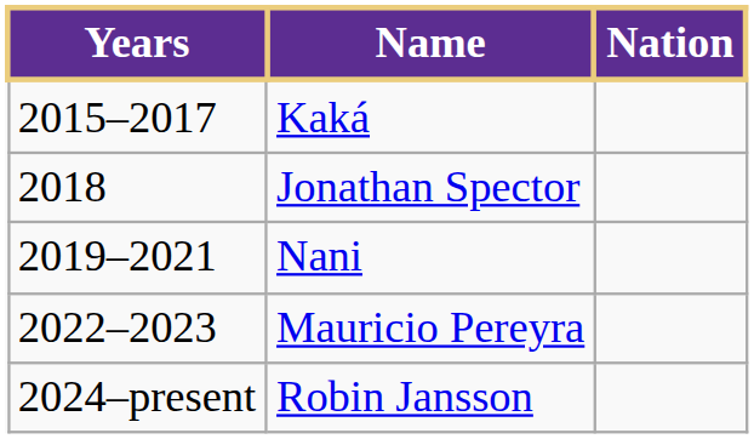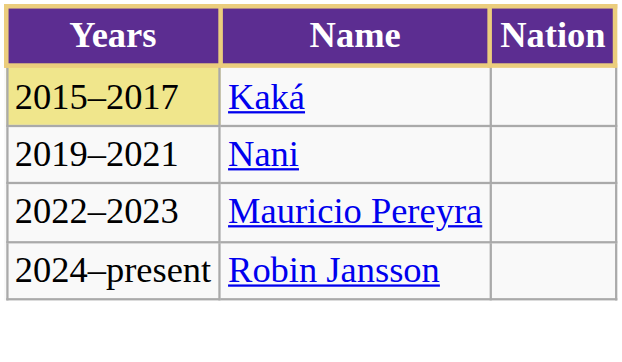 <table class="wikitable">
 <tr>
 <th style="background:#5C2D91; color:#FFFFFF; border:2px solid #EBCD7D;" scope="col">Years</th>
 <th style="background:#5C2D91; color:#FFFFFF; border:2px solid #EBCD7D;" scope="col">Name</th>
 <th style="background:#5C2D91; color:#FFFFFF; border:2px solid #EBCD7D;" scope="col">Nation</th>
 </tr>
 <tr>
-<td>2015–2017</td>
+<td style="background: khaki;">2015–2017</td>
 <td><a href='#'>Kaká</a></td>
-<td></td>
-</tr>
-<tr>
-<td>2018</td>
-<td><a href='#'>Jonathan Spector</a></td>
 <td></td>
 </tr>
 <tr>
 <td>2019–2021</td>
 <td><a href='#'>Nani</a></td>
 <td></td>
 </tr>
 <tr>
 <td>2022–2023</td>
 <td><a href='#'>Mauricio Pereyra</a></td>
 <td></td>
 </tr>
 <tr>
 <td>2024–present</td>
 <td><a href='#'>Robin Jansson</a></td>
 <td></td>
 </tr>
 </table>
